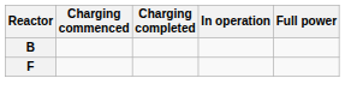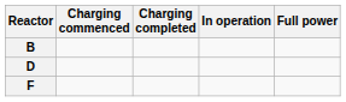 <table class="wikitable sortable floatright" style="margin-right:2em;">
 <tr>
 <th scope="col">Reactor</th>
 <th scope="col">Charging<br>commenced</th>
 <th scope="col">Charging<br>completed</th>
 <th scope="col">In operation</th>
 <th scope="col">Full power</th>
 </tr>
 <tr>
 <th scope="row">B</th>
 <td align=left></td>
 <td align=left></td>
 <td align=left></td>
 <td align-left></td>
 </tr>
 <tr>
+<th scope="row">D</th>
+<td align=left></td>
+<td align=left></td>
+<td align=left></td>
+<td align-left></td>
+</tr>
+<tr>
 <th scope="row">F</th>
 <td align=left></td>
 <td align=left></td>
 <td align=left></td>
 <td align-left></td>
 </tr>
 </table>
